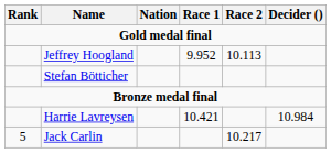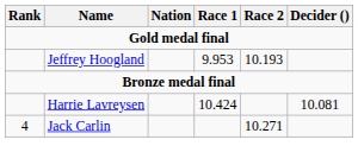 <table class="wikitable" style="text-align:center">
 <tr>
 <th>Rank</th>
 <th>Name</th>
 <th>Nation</th>
 <th>Race 1</th>
 <th>Race 2</th>
 <th>Decider ()</th>
 </tr>
 <tr>
 <td colspan="6"><strong>Gold medal final</strong></td>
 </tr>
 <tr>
 <td></td>
 <td align=left><a href='#'>Jeffrey Hoogland</a></td>
 <td align=left></td>
-<td>9.952</td>
-<td>10.113</td>
-<td></td>
-</tr>
-<tr>
-<td></td>
-<td align=left><a href='#'>Stefan Bötticher</a></td>
-<td align=left></td>
-<td></td>
-<td></td>
+<td>9.953</td>
+<td>10.193</td>
 <td></td>
 </tr>
 <tr>
 <td colspan=6><strong>Bronze medal final</strong></td>
 </tr>
 <tr>
 <td></td>
 <td align=left><a href='#'>Harrie Lavreysen</a></td>
 <td align=left></td>
-<td>10.421</td>
+<td>10.424</td>
 <td></td>
-<td>10.984</td>
+<td>10.081</td>
 </tr>
 <tr>
-<td>5</td>
+<td>4</td>
 <td align=left><a href='#'>Jack Carlin</a></td>
 <td align=left></td>
 <td></td>
-<td>10.217</td>
+<td>10.271</td>
 <td></td>
 </tr>
 </table>
